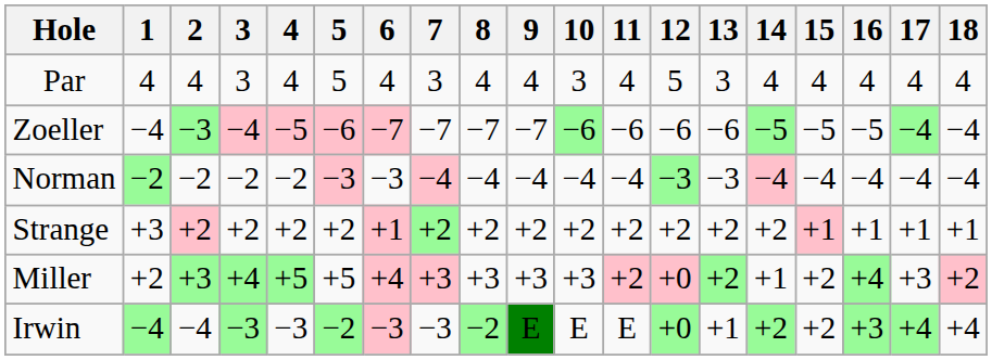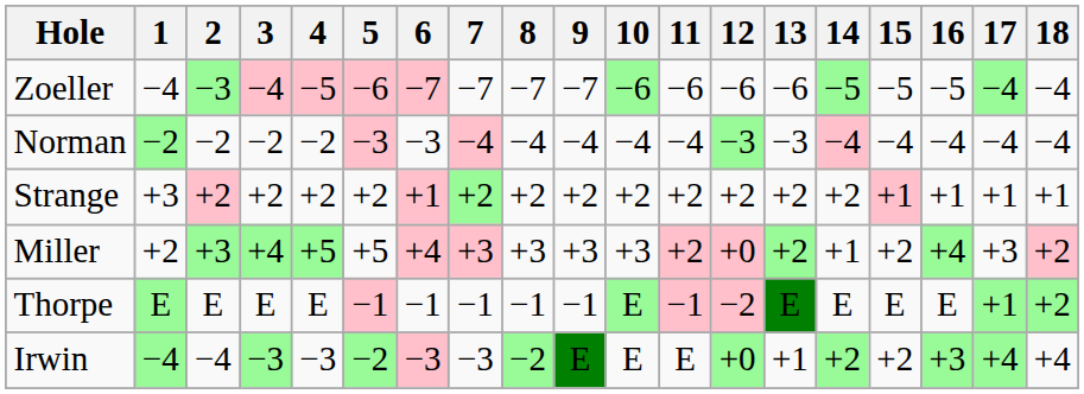 <table class="wikitable" style="text-align:center">
 <tr>
 <th>Hole</th>
 <th>1</th>
 <th>2</th>
 <th>3</th>
 <th>4</th>
 <th>5</th>
 <th>6</th>
 <th>7</th>
 <th>8</th>
 <th>9</th>
 <th>10</th>
 <th>11</th>
 <th>12</th>
 <th>13</th>
 <th>14</th>
 <th>15</th>
 <th>16</th>
 <th>17</th>
 <th>18</th>
-</tr>
-<tr>
-<td>Par</td>
-<td>4</td>
-<td>4</td>
-<td>3</td>
-<td>4</td>
-<td>5</td>
-<td>4</td>
-<td>3</td>
-<td>4</td>
-<td>4</td>
-<td>3</td>
-<td>4</td>
-<td>5</td>
-<td>3</td>
-<td>4</td>
-<td>4</td>
-<td>4</td>
-<td>4</td>
-<td>4</td>
 </tr>
 <tr>
 <td align=left> Zoeller</td>
 <td>−4</td>
 <td style="background: PaleGreen;">−3</td>
 <td style="background: Pink;">−4</td>
 <td style="background: Pink;">−5</td>
 <td style="background: Pink;">−6</td>
 <td style="background: Pink;">−7</td>
 <td>−7</td>
 <td>−7</td>
 <td>−7</td>
 <td style="background: PaleGreen;">−6</td>
 <td>−6</td>
 <td>−6</td>
 <td>−6</td>
 <td style="background: PaleGreen;">−5</td>
 <td>−5</td>
 <td>−5</td>
 <td style="background: PaleGreen;">−4</td>
 <td>−4</td>
 </tr>
 <tr>
 <td align=left> Norman</td>
 <td style="background: PaleGreen;">−2</td>
 <td>−2</td>
 <td>−2</td>
 <td>−2</td>
 <td style="background: Pink;">−3</td>
 <td>−3</td>
 <td style="background: Pink;">−4</td>
 <td>−4</td>
 <td>−4</td>
 <td>−4</td>
 <td>−4</td>
 <td style="background: PaleGreen;">−3</td>
 <td>−3</td>
 <td style="background: Pink;">−4</td>
 <td>−4</td>
 <td>−4</td>
 <td>−4</td>
 <td>−4</td>
 </tr>
 <tr>
 <td align=left> Strange</td>
 <td>+3</td>
 <td style="background: Pink;">+2</td>
 <td>+2</td>
 <td>+2</td>
 <td>+2</td>
 <td style="background: Pink;">+1</td>
 <td style="background: PaleGreen;">+2</td>
 <td>+2</td>
 <td>+2</td>
 <td>+2</td>
 <td>+2</td>
 <td>+2</td>
 <td>+2</td>
 <td>+2</td>
 <td style="background: Pink;">+1</td>
 <td>+1</td>
 <td>+1</td>
 <td>+1</td>
 </tr>
 <tr>
 <td align=left> Miller</td>
 <td>+2</td>
 <td style="background: PaleGreen;">+3</td>
 <td style="background: PaleGreen;">+4</td>
 <td style="background: PaleGreen;">+5</td>
 <td>+5</td>
 <td style="background: Pink;">+4</td>
 <td style="background: Pink;">+3</td>
 <td>+3</td>
 <td>+3</td>
 <td>+3</td>
 <td style="background: Pink;">+2</td>
 <td style="background: Pink;">+0</td>
 <td style="background: PaleGreen;">+2</td>
 <td>+1</td>
 <td>+2</td>
 <td style="background: PaleGreen;">+4</td>
 <td>+3</td>
 <td style="background: Pink;">+2</td>
 </tr>
 <tr>
+<td align=left> Thorpe</td>
+<td style="background: PaleGreen;">E</td>
+<td>E</td>
+<td>E</td>
+<td>E</td>
+<td style="background: Pink;">−1</td>
+<td>−1</td>
+<td>−1</td>
+<td>−1</td>
+<td>−1</td>
+<td style="background: PaleGreen;">E</td>
+<td style="background: Pink;">−1</td>
+<td style="background: Pink;">−2</td>
+<td style="background: Green;">E</td>
+<td>E</td>
+<td>E</td>
+<td>E</td>
+<td style="background: PaleGreen;">+1</td>
+<td style="background: PaleGreen;">+2</td>
+</tr>
+<tr>
 <td align=left> Irwin</td>
 <td style="background: PaleGreen;">−4</td>
 <td>−4</td>
 <td style="background: PaleGreen;">−3</td>
 <td>−3</td>
 <td style="background: PaleGreen;">−2</td>
 <td style="background: Pink;">−3</td>
 <td>−3</td>
 <td style="background: PaleGreen;">−2</td>
 <td style="background: Green;">E</td>
 <td>E</td>
 <td>E</td>
 <td style="background: PaleGreen;">+0</td>
 <td>+1</td>
 <td style="background: PaleGreen;">+2</td>
 <td>+2</td>
 <td style="background: PaleGreen;">+3</td>
 <td style="background: PaleGreen;">+4</td>
 <td>+4</td>
 </tr>
 </table>
